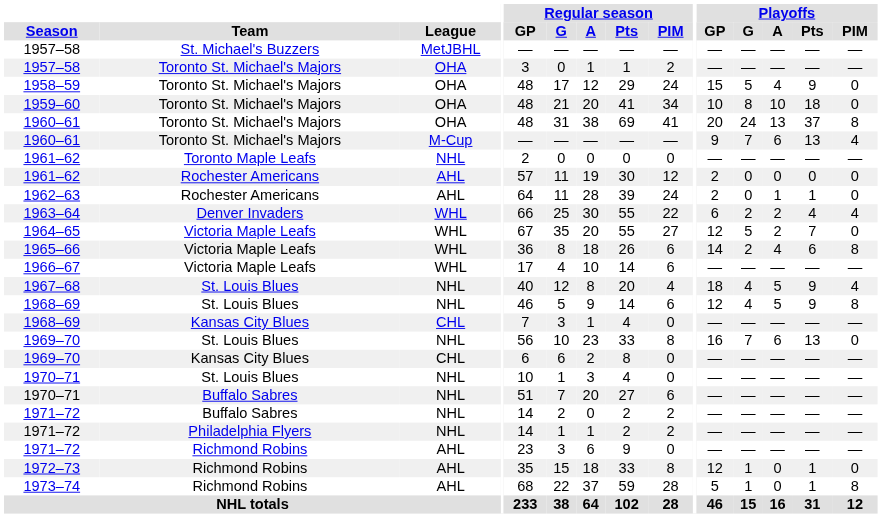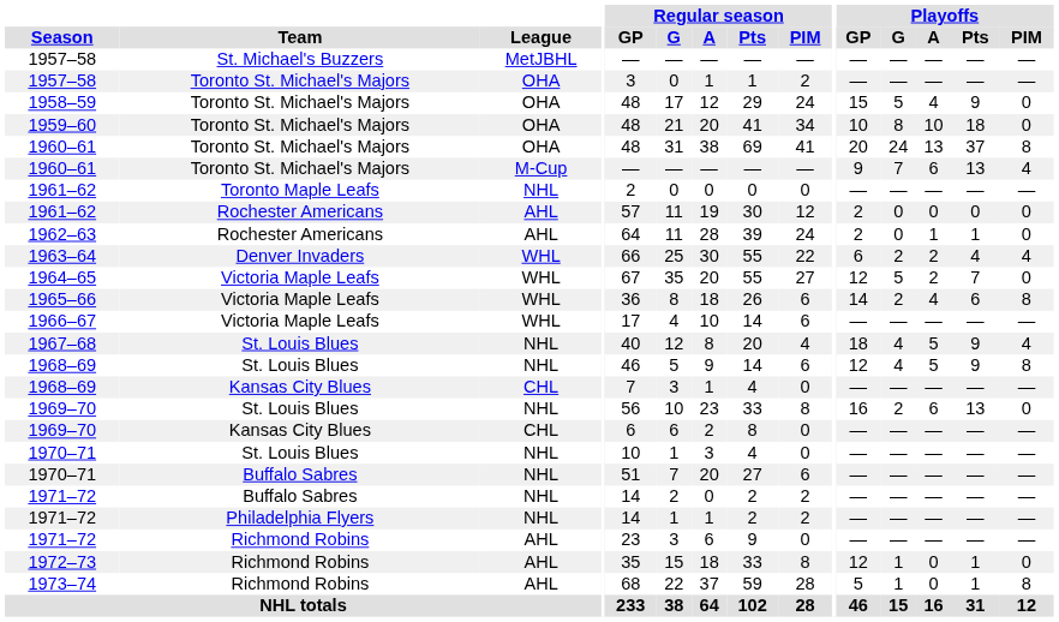 <table border="0" cellpadding="1" cellspacing="0" style="text-align:center; width:60em">
 <tr bgcolor="#e0e0e0">
 <th colspan="3" bgcolor="#ffffff"></th>
 <th rowspan="100" bgcolor="#ffffff"></th>
 <th colspan="5"><a href='#'>Regular season</a></th>
 <th rowspan="100" bgcolor="#ffffff"></th>
 <th colspan="5"><a href='#'>Playoffs</a></th>
 </tr>
 <tr bgcolor="#e0e0e0">
 <th><a href='#'>Season</a></th>
 <th>Team</th>
 <th>League</th>
 <th>GP</th>
 <th><a href='#'>G</a></th>
 <th><a href='#'>A</a></th>
 <th><a href='#'>Pts</a></th>
 <th><a href='#'>PIM</a></th>
 <th>GP</th>
 <th>G</th>
 <th>A</th>
 <th>Pts</th>
 <th>PIM</th>
 </tr>
 <tr>
 <td>1957–58</td>
 <td><a href='#'>St. Michael's Buzzers</a></td>
 <td><a href='#'>MetJBHL</a></td>
 <td>—</td>
 <td>—</td>
 <td>—</td>
 <td>—</td>
 <td>—</td>
 <td>—</td>
 <td>—</td>
 <td>—</td>
 <td>—</td>
 <td>—</td>
 </tr>
 <tr bgcolor="#f0f0f0">
 <td><a href='#'>1957–58</a></td>
 <td><a href='#'>Toronto St. Michael's Majors</a></td>
 <td><a href='#'>OHA</a></td>
 <td>3</td>
 <td>0</td>
 <td>1</td>
 <td>1</td>
 <td>2</td>
 <td>—</td>
 <td>—</td>
 <td>—</td>
 <td>—</td>
 <td>—</td>
 </tr>
 <tr>
 <td><a href='#'>1958–59</a></td>
 <td>Toronto St. Michael's Majors</td>
 <td>OHA</td>
 <td>48</td>
 <td>17</td>
 <td>12</td>
 <td>29</td>
 <td>24</td>
 <td>15</td>
 <td>5</td>
 <td>4</td>
 <td>9</td>
 <td>0</td>
 </tr>
 <tr bgcolor="#f0f0f0">
 <td><a href='#'>1959–60</a></td>
 <td>Toronto St. Michael's Majors</td>
 <td>OHA</td>
 <td>48</td>
 <td>21</td>
 <td>20</td>
 <td>41</td>
 <td>34</td>
 <td>10</td>
 <td>8</td>
 <td>10</td>
 <td>18</td>
 <td>0</td>
 </tr>
 <tr>
 <td><a href='#'>1960–61</a></td>
 <td>Toronto St. Michael's Majors</td>
 <td>OHA</td>
 <td>48</td>
 <td>31</td>
 <td>38</td>
 <td>69</td>
 <td>41</td>
 <td>20</td>
 <td>24</td>
 <td>13</td>
 <td>37</td>
 <td>8</td>
 </tr>
 <tr bgcolor="#f0f0f0">
 <td><a href='#'>1960–61</a></td>
 <td>Toronto St. Michael's Majors</td>
 <td><a href='#'>M-Cup</a></td>
 <td>—</td>
 <td>—</td>
 <td>—</td>
 <td>—</td>
 <td>—</td>
 <td>9</td>
 <td>7</td>
 <td>6</td>
 <td>13</td>
 <td>4</td>
 </tr>
 <tr>
 <td><a href='#'>1961–62</a></td>
 <td><a href='#'>Toronto Maple Leafs</a></td>
 <td><a href='#'>NHL</a></td>
 <td>2</td>
 <td>0</td>
 <td>0</td>
 <td>0</td>
 <td>0</td>
 <td>—</td>
 <td>—</td>
 <td>—</td>
 <td>—</td>
 <td>—</td>
 </tr>
 <tr bgcolor="#f0f0f0">
 <td><a href='#'>1961–62</a></td>
 <td><a href='#'>Rochester Americans</a></td>
 <td><a href='#'>AHL</a></td>
 <td>57</td>
 <td>11</td>
 <td>19</td>
 <td>30</td>
 <td>12</td>
 <td>2</td>
 <td>0</td>
 <td>0</td>
 <td>0</td>
 <td>0</td>
 </tr>
 <tr>
 <td><a href='#'>1962–63</a></td>
 <td>Rochester Americans</td>
 <td>AHL</td>
 <td>64</td>
 <td>11</td>
 <td>28</td>
 <td>39</td>
 <td>24</td>
 <td>2</td>
 <td>0</td>
 <td>1</td>
 <td>1</td>
 <td>0</td>
 </tr>
 <tr bgcolor="#f0f0f0">
 <td><a href='#'>1963–64</a></td>
 <td><a href='#'>Denver Invaders</a></td>
 <td><a href='#'>WHL</a></td>
 <td>66</td>
 <td>25</td>
 <td>30</td>
 <td>55</td>
 <td>22</td>
 <td>6</td>
 <td>2</td>
 <td>2</td>
 <td>4</td>
 <td>4</td>
 </tr>
 <tr>
 <td><a href='#'>1964–65</a></td>
 <td><a href='#'>Victoria Maple Leafs</a></td>
 <td>WHL</td>
 <td>67</td>
 <td>35</td>
 <td>20</td>
 <td>55</td>
 <td>27</td>
 <td>12</td>
 <td>5</td>
 <td>2</td>
 <td>7</td>
 <td>0</td>
 </tr>
 <tr bgcolor="#f0f0f0">
 <td><a href='#'>1965–66</a></td>
 <td>Victoria Maple Leafs</td>
 <td>WHL</td>
 <td>36</td>
 <td>8</td>
 <td>18</td>
 <td>26</td>
 <td>6</td>
 <td>14</td>
 <td>2</td>
 <td>4</td>
 <td>6</td>
 <td>8</td>
 </tr>
 <tr>
 <td><a href='#'>1966–67</a></td>
 <td>Victoria Maple Leafs</td>
 <td>WHL</td>
 <td>17</td>
 <td>4</td>
 <td>10</td>
 <td>14</td>
 <td>6</td>
 <td>—</td>
 <td>—</td>
 <td>—</td>
 <td>—</td>
 <td>—</td>
 </tr>
 <tr bgcolor="#f0f0f0">
 <td><a href='#'>1967–68</a></td>
 <td><a href='#'>St. Louis Blues</a></td>
 <td>NHL</td>
 <td>40</td>
 <td>12</td>
 <td>8</td>
 <td>20</td>
 <td>4</td>
 <td>18</td>
 <td>4</td>
 <td>5</td>
 <td>9</td>
 <td>4</td>
 </tr>
 <tr>
 <td><a href='#'>1968–69</a></td>
 <td>St. Louis Blues</td>
 <td>NHL</td>
 <td>46</td>
 <td>5</td>
 <td>9</td>
 <td>14</td>
 <td>6</td>
 <td>12</td>
 <td>4</td>
 <td>5</td>
 <td>9</td>
 <td>8</td>
 </tr>
 <tr bgcolor="#f0f0f0">
 <td><a href='#'>1968–69</a></td>
 <td><a href='#'>Kansas City Blues</a></td>
 <td><a href='#'>CHL</a></td>
 <td>7</td>
 <td>3</td>
 <td>1</td>
 <td>4</td>
 <td>0</td>
 <td>—</td>
 <td>—</td>
 <td>—</td>
 <td>—</td>
 <td>—</td>
 </tr>
 <tr>
 <td><a href='#'>1969–70</a></td>
 <td>St. Louis Blues</td>
 <td>NHL</td>
 <td>56</td>
 <td>10</td>
 <td>23</td>
 <td>33</td>
 <td>8</td>
 <td>16</td>
-<td>7</td>
+<td>2</td>
 <td>6</td>
 <td>13</td>
 <td>0</td>
 </tr>
 <tr bgcolor="#f0f0f0">
 <td><a href='#'>1969–70</a></td>
 <td>Kansas City Blues</td>
 <td>CHL</td>
 <td>6</td>
 <td>6</td>
 <td>2</td>
 <td>8</td>
 <td>0</td>
 <td>—</td>
 <td>—</td>
 <td>—</td>
 <td>—</td>
 <td>—</td>
 </tr>
 <tr>
 <td><a href='#'>1970–71</a></td>
 <td>St. Louis Blues</td>
 <td>NHL</td>
 <td>10</td>
 <td>1</td>
 <td>3</td>
 <td>4</td>
 <td>0</td>
 <td>—</td>
 <td>—</td>
 <td>—</td>
 <td>—</td>
 <td>—</td>
 </tr>
 <tr bgcolor="#f0f0f0">
 <td>1970–71</td>
 <td><a href='#'>Buffalo Sabres</a></td>
 <td>NHL</td>
 <td>51</td>
 <td>7</td>
 <td>20</td>
 <td>27</td>
 <td>6</td>
 <td>—</td>
 <td>—</td>
 <td>—</td>
 <td>—</td>
 <td>—</td>
 </tr>
 <tr>
 <td><a href='#'>1971–72</a></td>
 <td>Buffalo Sabres</td>
 <td>NHL</td>
 <td>14</td>
 <td>2</td>
 <td>0</td>
 <td>2</td>
 <td>2</td>
 <td>—</td>
 <td>—</td>
 <td>—</td>
 <td>—</td>
 <td>—</td>
 </tr>
 <tr bgcolor="#f0f0f0">
 <td>1971–72</td>
 <td><a href='#'>Philadelphia Flyers</a></td>
 <td>NHL</td>
 <td>14</td>
 <td>1</td>
 <td>1</td>
 <td>2</td>
 <td>2</td>
 <td>—</td>
 <td>—</td>
 <td>—</td>
 <td>—</td>
 <td>—</td>
 </tr>
 <tr>
 <td><a href='#'>1971–72</a></td>
 <td><a href='#'>Richmond Robins</a></td>
 <td>AHL</td>
 <td>23</td>
 <td>3</td>
 <td>6</td>
 <td>9</td>
 <td>0</td>
 <td>—</td>
 <td>—</td>
 <td>—</td>
 <td>—</td>
 <td>—</td>
 </tr>
 <tr bgcolor="#f0f0f0">
 <td><a href='#'>1972–73</a></td>
 <td>Richmond Robins</td>
 <td>AHL</td>
 <td>35</td>
 <td>15</td>
 <td>18</td>
 <td>33</td>
 <td>8</td>
 <td>12</td>
 <td>1</td>
 <td>0</td>
 <td>1</td>
 <td>0</td>
 </tr>
 <tr>
 <td><a href='#'>1973–74</a></td>
 <td>Richmond Robins</td>
 <td>AHL</td>
 <td>68</td>
 <td>22</td>
 <td>37</td>
 <td>59</td>
 <td>28</td>
 <td>5</td>
 <td>1</td>
 <td>0</td>
 <td>1</td>
 <td>8</td>
 </tr>
 <tr bgcolor="#e0e0e0">
 <th colspan="3">NHL totals</th>
 <th>233</th>
 <th>38</th>
 <th>64</th>
 <th>102</th>
 <th>28</th>
 <th>46</th>
 <th>15</th>
 <th>16</th>
 <th>31</th>
 <th>12</th>
 </tr>
 </table>
